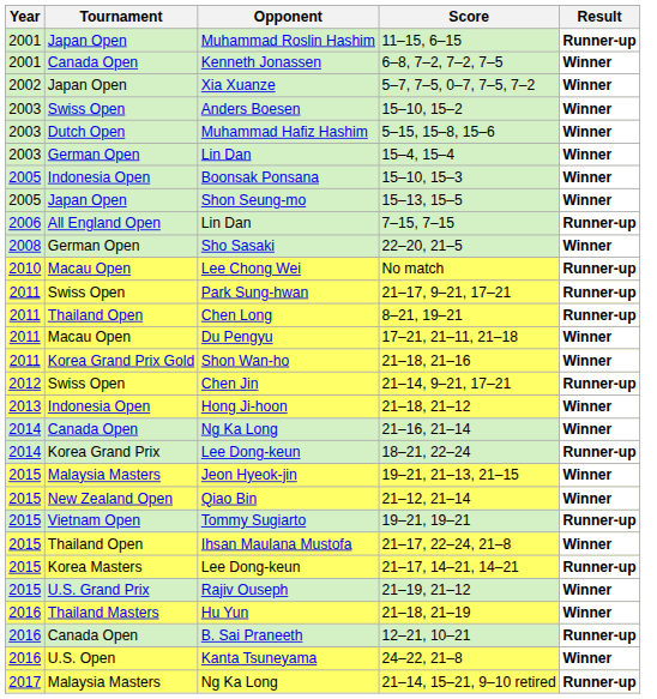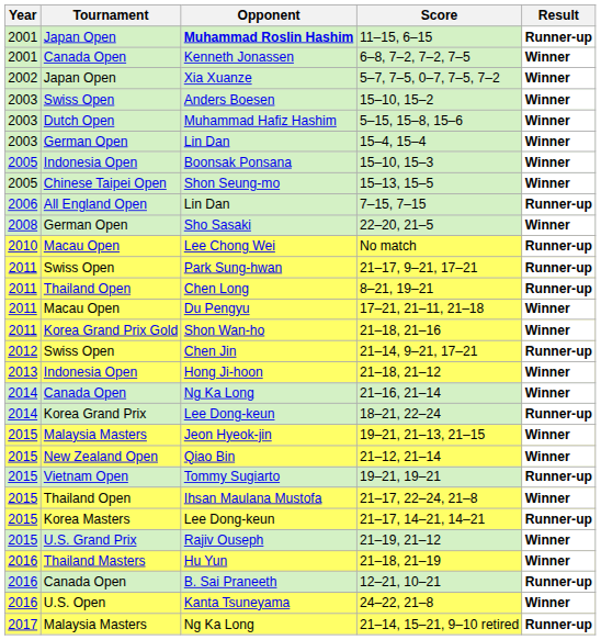 <table class="sortable wikitable" style="font-size: 90%">
 <tr>
 <th>Year</th>
 <th>Tournament</th>
 <th>Opponent</th>
 <th>Score</th>
 <th>Result</th>
 </tr>
 <tr style="background:#D4F1C5">
 <td align="center">2001</td>
 <td align="left"><a href='#'>Japan Open</a></td>
-<td align="left"> <a href='#'>Muhammad Roslin Hashim</a></td>
+<td align="left"><strong> <a href='#'>Muhammad Roslin Hashim</a></strong></td>
 <td align="left">11–15, 6–15</td>
 <td style="text-align:left; background:white"> <strong>Runner-up</strong></td>
 </tr>
 <tr style="background:#D4F1C5">
 <td align="center">2001</td>
 <td align="left"><a href='#'>Canada Open</a></td>
 <td align="left"> <a href='#'>Kenneth Jonassen</a></td>
 <td align="left">6–8, 7–2, 7–2, 7–5</td>
 <td style="text-align:left; background:white"> <strong>Winner</strong></td>
 </tr>
 <tr style="background:#D4F1C5">
 <td align="center">2002</td>
 <td align="left">Japan Open</td>
 <td align="left"> <a href='#'>Xia Xuanze</a></td>
 <td align="left">5–7, 7–5, 0–7, 7–5, 7–2</td>
 <td style="text-align:left; background:white"> <strong>Winner</strong></td>
 </tr>
 <tr style="background:#D4F1C5">
 <td align="center">2003</td>
 <td align="left"><a href='#'>Swiss Open</a></td>
 <td align="left"> <a href='#'>Anders Boesen</a></td>
 <td align="left">15–10, 15–2</td>
 <td style="text-align:left; background:white"> <strong>Winner</strong></td>
 </tr>
 <tr style="background:#D4F1C5">
 <td align="center">2003</td>
 <td align="left"><a href='#'>Dutch Open</a></td>
 <td align="left"> <a href='#'>Muhammad Hafiz Hashim</a></td>
 <td align="left">5–15, 15–8, 15–6</td>
 <td style="text-align:left; background:white"> <strong>Winner</strong></td>
 </tr>
 <tr style="background:#D4F1C5">
 <td align="center">2003</td>
 <td align="left"><a href='#'>German Open</a></td>
 <td align="left"> <a href='#'>Lin Dan</a></td>
 <td align="left">15–4, 15–4</td>
 <td style="text-align:left; background:white"> <strong>Winner</strong></td>
 </tr>
 <tr style="background:#D4F1C5">
 <td align="center"><a href='#'>2005</a></td>
 <td align="left"><a href='#'>Indonesia Open</a></td>
 <td align="left"> <a href='#'>Boonsak Ponsana</a></td>
 <td align="left">15–10, 15–3</td>
 <td style="text-align:left; background:white"> <strong>Winner</strong></td>
 </tr>
 <tr style="background:#D4F1C5">
 <td align="center">2005</td>
-<td align="left"><a href='#'>Japan Open</a></td>
+<td align="left"><a href='#'>Chinese Taipei Open</a></td>
 <td align="left"> <a href='#'>Shon Seung-mo</a></td>
 <td align="left">15–13, 15–5</td>
 <td style="text-align:left; background:white"> <strong>Winner</strong></td>
 </tr>
 <tr style="background:#D4F1C5">
 <td align="center"><a href='#'>2006</a></td>
 <td align="left"><a href='#'>All England Open</a></td>
 <td align="left"> Lin Dan</td>
 <td align="left">7–15, 7–15</td>
 <td style="text-align:left; background:white"> <strong>Runner-up</strong></td>
 </tr>
 <tr style="background:#D4F1C5">
 <td align="center"><a href='#'>2008</a></td>
 <td align="left">German Open</td>
 <td align="left"> <a href='#'>Sho Sasaki</a></td>
 <td align="left">22–20, 21–5</td>
 <td style="text-align:left; background:white"> <strong>Winner</strong></td>
 </tr>
 <tr style="background:#FFFF67">
 <td align="center"><a href='#'>2010</a></td>
 <td align="left"><a href='#'>Macau Open</a></td>
 <td align="left"> <a href='#'>Lee Chong Wei</a></td>
 <td align="left">No match</td>
 <td style="text-align:left; background:white"> <strong>Runner-up</strong></td>
 </tr>
 <tr style="background:#FFFF67">
 <td align="center"><a href='#'>2011</a></td>
 <td align="left">Swiss Open</td>
 <td align="left"> <a href='#'>Park Sung-hwan</a></td>
 <td align="left">21–17, 9–21, 17–21</td>
 <td style="text-align:left; background:white"> <strong>Runner-up</strong></td>
 </tr>
 <tr style="background:#FFFF67">
 <td align="center"><a href='#'>2011</a></td>
 <td align="left"><a href='#'>Thailand Open</a></td>
 <td align="left"> <a href='#'>Chen Long</a></td>
 <td align="left">8–21, 19–21</td>
 <td style="text-align:left; background:white"> <strong>Runner-up</strong></td>
 </tr>
 <tr style="background:#FFFF67">
 <td align="center"><a href='#'>2011</a></td>
 <td align="left">Macau Open</td>
 <td align="left"> <a href='#'>Du Pengyu</a></td>
 <td align="left">17–21, 21–11, 21–18</td>
 <td style="text-align:left; background:white"> <strong>Winner</strong></td>
 </tr>
 <tr style="background:#FFFF67">
 <td align="center"><a href='#'>2011</a></td>
 <td align="left"><a href='#'>Korea Grand Prix Gold</a></td>
 <td align="left"> <a href='#'>Shon Wan-ho</a></td>
 <td align="left">21–18, 21–16</td>
 <td style="text-align:left; background:white"> <strong>Winner</strong></td>
 </tr>
 <tr style="background:#FFFF67">
 <td align="center"><a href='#'>2012</a></td>
 <td align="left">Swiss Open</td>
 <td align="left"> <a href='#'>Chen Jin</a></td>
 <td align="left">21–14, 9–21, 17–21</td>
 <td style="text-align:left; background:white"> <strong>Runner-up</strong></td>
 </tr>
 <tr style="background:#FFFF67">
 <td align="center"><a href='#'>2013</a></td>
 <td align="left"><a href='#'>Indonesia Open</a></td>
 <td align="left"> <a href='#'>Hong Ji-hoon</a></td>
 <td align="left">21–18, 21–12</td>
 <td style="text-align:left; background:white"> <strong>Winner</strong></td>
 </tr>
 <tr style="background:#D4F1C5">
 <td align="center"><a href='#'>2014</a></td>
 <td align="left"><a href='#'>Canada Open</a></td>
 <td align="left"> <a href='#'>Ng Ka Long</a></td>
 <td align="left">21–16, 21–14</td>
 <td style="text-align:left; background:white"> <strong>Winner</strong></td>
 </tr>
 <tr style="background:#D4F1C5">
 <td align="center"><a href='#'>2014</a></td>
 <td align="left">Korea Grand Prix</td>
 <td align="left"> <a href='#'>Lee Dong-keun</a></td>
 <td align="left">18–21, 22–24</td>
 <td style="text-align:left; background:white"> <strong>Runner-up</strong></td>
 </tr>
 <tr style="background:#FFFF67">
 <td align="center"><a href='#'>2015</a></td>
 <td align="left"><a href='#'>Malaysia Masters</a></td>
 <td align="left"> <a href='#'>Jeon Hyeok-jin</a></td>
 <td align="left">19–21, 21–13, 21–15</td>
 <td style="text-align:left; background:white"> <strong>Winner</strong></td>
 </tr>
 <tr style="background:#FFFF67">
 <td align="center"><a href='#'>2015</a></td>
 <td align="left"><a href='#'>New Zealand Open</a></td>
 <td align="left"> <a href='#'>Qiao Bin</a></td>
 <td align="left">21–12, 21–14</td>
 <td style="text-align:left; background:white"> <strong>Winner</strong></td>
 </tr>
 <tr style="background:#D4F1C5">
 <td align="center"><a href='#'>2015</a></td>
 <td align="left"><a href='#'>Vietnam Open</a></td>
 <td align="left"> <a href='#'>Tommy Sugiarto</a></td>
 <td align="left">19–21, 19–21</td>
 <td style="text-align:left; background:white"> <strong>Runner-up</strong></td>
 </tr>
 <tr style="background:#FFFF67">
 <td align="center"><a href='#'>2015</a></td>
 <td align="left">Thailand Open</td>
 <td align="left"> <a href='#'>Ihsan Maulana Mustofa</a></td>
 <td align="left">21–17, 22–24, 21–8</td>
 <td style="text-align:left; background:white"> <strong>Winner</strong></td>
 </tr>
 <tr style="background:#FFFF67">
 <td align="center"><a href='#'>2015</a></td>
 <td align="left">Korea Masters</td>
 <td align="left"> Lee Dong-keun</td>
 <td align="left">21–17, 14–21, 14–21</td>
 <td style="text-align:left; background:white"> <strong>Runner-up</strong></td>
 </tr>
 <tr style="background:#D4F1C5">
 <td align="center"><a href='#'>2015</a></td>
 <td align="left"><a href='#'>U.S. Grand Prix</a></td>
 <td align="left"> <a href='#'>Rajiv Ouseph</a></td>
 <td align="left">21–19, 21–12</td>
 <td style="text-align:left; background:white"> <strong>Winner</strong></td>
 </tr>
 <tr style="background:#FFFF67">
 <td align="center"><a href='#'>2016</a></td>
 <td align="left"><a href='#'>Thailand Masters</a></td>
 <td align="left"> <a href='#'>Hu Yun</a></td>
 <td align="left">21–18, 21–19</td>
 <td style="text-align:left; background:white"> <strong>Winner</strong></td>
 </tr>
 <tr style="background:#D4F1C5">
 <td align="center"><a href='#'>2016</a></td>
 <td align="left">Canada Open</td>
 <td align="left"> <a href='#'>B. Sai Praneeth</a></td>
 <td align="left">12–21, 10–21</td>
 <td style="text-align:left; background:white"> <strong>Runner-up</strong></td>
 </tr>
 <tr style="background:#FFFF67">
 <td align="center"><a href='#'>2016</a></td>
 <td align="left">U.S. Open</td>
 <td align="left"> <a href='#'>Kanta Tsuneyama</a></td>
 <td align="left">24–22, 21–8</td>
 <td style="text-align:left; background:white"> <strong>Winner</strong></td>
 </tr>
 <tr style="background:#FFFF67">
 <td align="center"><a href='#'>2017</a></td>
 <td align="left">Malaysia Masters</td>
 <td align="left"> Ng Ka Long</td>
 <td align="left">21–14, 15–21, 9–10 retired</td>
 <td style="text-align:left; background:white"> <strong>Runner-up</strong></td>
 </tr>
 </table>
